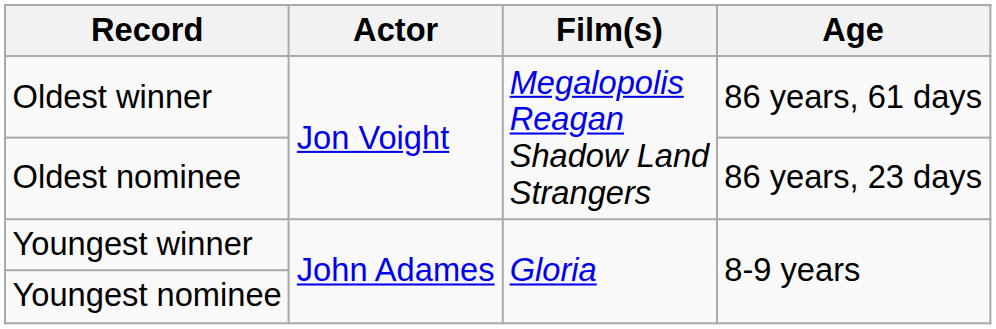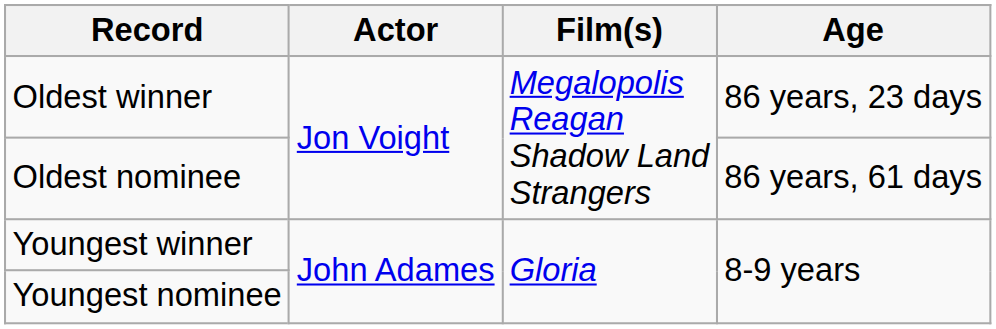 <table class="wikitable">
 <tr>
 <th scope="col">Record</th>
 <th scope="col">Actor</th>
 <th>Film(s)</th>
 <th scope="col">Age</th>
 </tr>
 <tr>
 <td>Oldest winner</td>
 <td rowspan="2"><a href='#'>Jon Voight</a></td>
 <td rowspan="2"><em><a href='#'>Megalopolis</a></em><br><em><a href='#'>Reagan</a></em><br><em>Shadow Land</em><br><em>Strangers</em></td>
-<td>86 years, 61 days</td>
+<td>86 years, 23 days</td>
 </tr>
 <tr>
 <td>Oldest nominee</td>
-<td>86 years, 23 days</td>
+<td>86 years, 61 days</td>
 </tr>
 <tr>
 <td>Youngest winner</td>
 <td rowspan="2"><a href='#'>John Adames</a></td>
 <td rowspan="2"><em><a href='#'>Gloria</a></em></td>
 <td rowspan="2">8-9 years</td>
 </tr>
 <tr>
 <td>Youngest nominee</td>
 </tr>
 </table>
